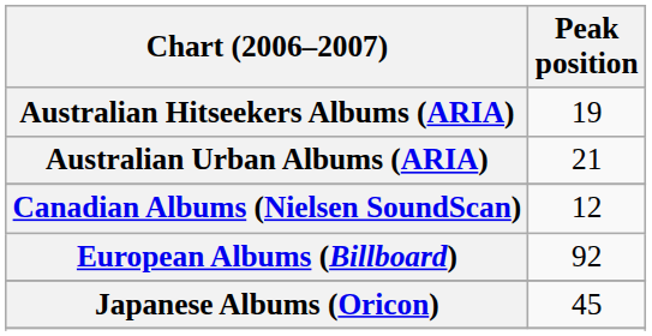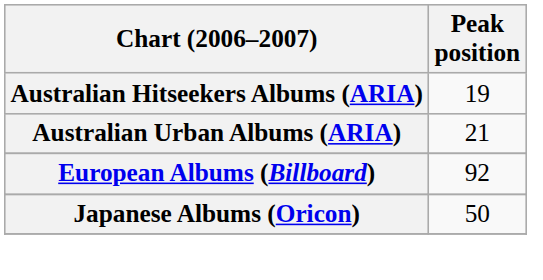 <table class="wikitable sortable plainrowheaders" style="text-align:center">
 <tr>
 <th scope="col">Chart (2006–2007)</th>
 <th scope="col">Peak<br>position</th>
 </tr>
 <tr>
 <th scope="row">Australian Hitseekers Albums (<a href='#'>ARIA</a>)</th>
 <td>19</td>
 </tr>
 <tr>
 <th scope="row">Australian Urban Albums (<a href='#'>ARIA</a>)</th>
 <td>21</td>
 </tr>
 <tr>
 </tr>
 <tr>
-<th scope="row"><a href='#'>Canadian Albums</a> (<a href='#'>Nielsen SoundScan</a>)</th>
-<td>12</td>
-</tr>
-<tr>
 <th scope="row"><a href='#'>European Albums</a> (<em><a href='#'>Billboard</a></em>)</th>
 <td>92</td>
 </tr>
 <tr>
 </tr>
 <tr>
 <th scope="row">Japanese Albums (<a href='#'>Oricon</a>)</th>
-<td>45</td>
+<td>50</td>
 </tr>
 <tr>
 </tr>
 <tr>
 </tr>
 <tr>
 </tr>
 <tr>
 </tr>
 <tr>
 </tr>
 </table>
